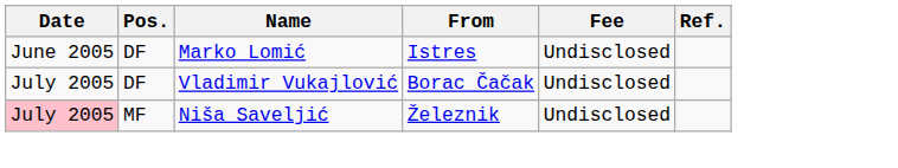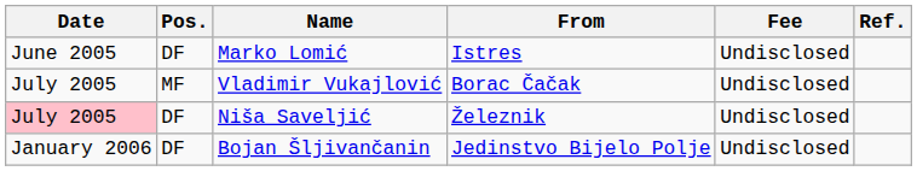 <table class="wikitable">
 <tr>
 <th>Date</th>
 <th>Pos.</th>
 <th>Name</th>
 <th>From</th>
 <th>Fee</th>
 <th>Ref.</th>
 </tr>
 <tr>
 <td>June 2005</td>
 <td>DF</td>
 <td> <a href='#'>Marko Lomić</a></td>
 <td> <a href='#'>Istres</a></td>
 <td>Undisclosed</td>
 <td></td>
 </tr>
 <tr>
 <td>July 2005</td>
-<td>DF</td>
+<td>MF</td>
 <td> <a href='#'>Vladimir Vukajlović</a></td>
 <td> <a href='#'>Borac Čačak</a></td>
 <td>Undisclosed</td>
 <td></td>
 </tr>
 <tr>
 <td style="background: pink;">July 2005</td>
-<td>MF</td>
+<td>DF</td>
 <td> <a href='#'>Niša Saveljić</a></td>
 <td> <a href='#'>Železnik</a></td>
 <td>Undisclosed</td>
 <td></td>
 </tr>
+<tr>
+<td>January 2006</td>
+<td>DF</td>
+<td> <a href='#'>Bojan Šljivančanin</a></td>
+<td> <a href='#'>Jedinstvo Bijelo Polje</a></td>
+<td>Undisclosed</td>
+<td></td>
+</tr>
 </table>
